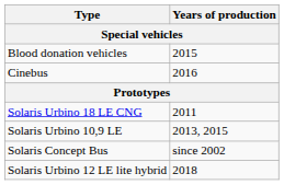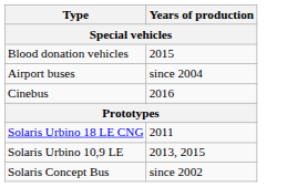 <table class="wikitable sortable">
 <tr>
 <th>Type</th>
 <th>Years of production</th>
 </tr>
 <tr>
 <th colspan="2">Special vehicles</th>
 </tr>
 <tr>
 <td>Blood donation vehicles</td>
 <td>2015</td>
+</tr>
+<tr>
+<td>Airport buses</td>
+<td>since 2004</td>
 </tr>
 <tr>
 <td>Cinebus</td>
 <td>2016</td>
 </tr>
 <tr>
 <th colspan="2">Prototypes</th>
 </tr>
 <tr>
 <td><a href='#'>Solaris Urbino 18 LE CNG</a></td>
 <td>2011</td>
 </tr>
 <tr>
 <td>Solaris Urbino 10,9 LE</td>
 <td>2013, 2015</td>
 </tr>
 <tr>
 <td>Solaris Concept Bus</td>
 <td>since 2002</td>
 </tr>
-<tr>
-<td>Solaris Urbino 12 LE lite hybrid</td>
-<td>2018</td>
-</tr>
 </table>
